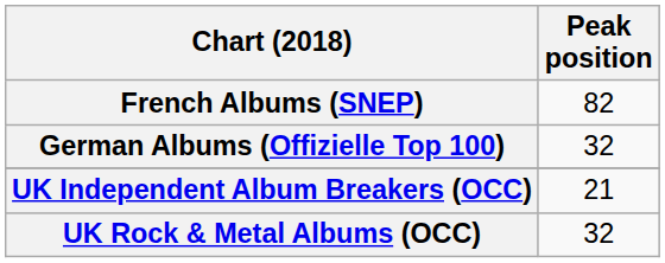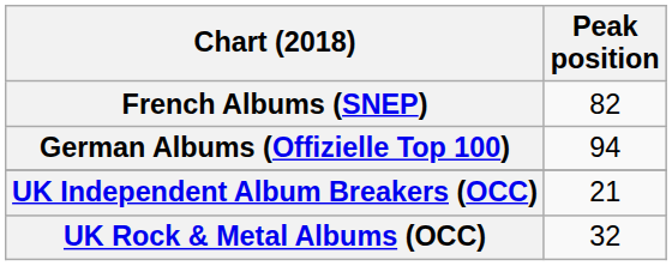 <table class="wikitable sortable plainrowheaders" style="text-align:center">
 <tr>
 <th scope="col">Chart (2018)</th>
 <th scope="col">Peak<br> position</th>
 </tr>
 <tr>
 <th scope="row">French Albums (<a href='#'>SNEP</a>)</th>
 <td>82</td>
 </tr>
 <tr>
 <th scope="row">German Albums (<a href='#'>Offizielle Top 100</a>)</th>
-<td>32</td>
+<td>94</td>
 </tr>
 <tr>
 </tr>
 <tr>
 <th scope="row"><a href='#'>UK Independent Album Breakers</a> (<a href='#'>OCC</a>)</th>
 <td>21</td>
 </tr>
 <tr>
 <th scope="row"><a href='#'>UK Rock & Metal Albums</a> (OCC)</th>
 <td>32</td>
 </tr>
 </table>
